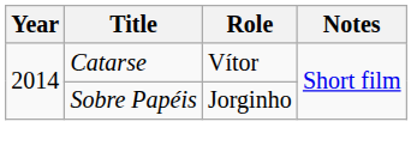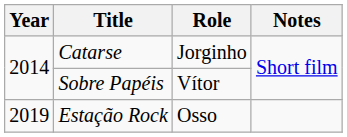 <table class="wikitable">
 <tr>
 <th>Year</th>
 <th>Title</th>
 <th>Role</th>
 <th>Notes</th>
 </tr>
 <tr>
 <td rowspan="2">2014</td>
 <td><em>Catarse</em></td>
-<td>Vítor</td>
+<td>Jorginho</td>
 <td rowspan="2"><a href='#'>Short film</a></td>
 </tr>
 <tr>
 <td><em>Sobre Papéis</em></td>
-<td>Jorginho</td>
+<td>Vítor</td>
+</tr>
+<tr>
+<td>2019</td>
+<td><em>Estação Rock</em></td>
+<td>Osso</td>
+<td></td>
 </tr>
 </table>
